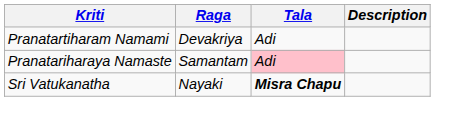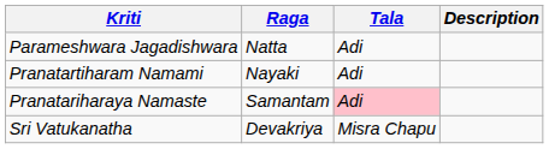 <table class="wikitable">
 <tr>
 <th><em><a href='#'>Kriti</a></em></th>
 <th><em><a href='#'>Raga</a></em></th>
 <th><em><a href='#'>Tala</a></em></th>
 <th><em>Description</em></th>
 </tr>
 <tr>
+<td><em>Parameshwara Jagadishwara</em></td>
+<td><em>Natta</em></td>
+<td><em>Adi</em></td>
+<td></td>
+</tr>
+<tr>
 <td><em>Pranatartiharam Namami</em></td>
-<td><em>Devakriya</em></td>
+<td><em>Nayaki</em></td>
 <td><em>Adi</em></td>
 <td></td>
 </tr>
 <tr>
 <td><em>Pranatariharaya Namaste</em></td>
 <td><em>Samantam</em></td>
 <td style="background: pink;"><em>Adi</em></td>
 <td></td>
 </tr>
 <tr>
 <td><em>Sri Vatukanatha</em></td>
-<td><em>Nayaki</em></td>
-<td><strong><em>Misra Chapu</em></strong></td>
+<td><em>Devakriya</em></td>
+<td><em>Misra Chapu</em></td>
 <td></td>
 </tr>
 </table>
